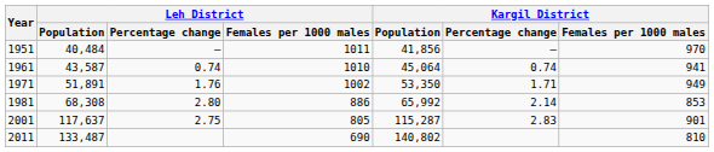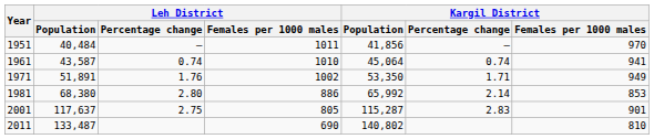 <table class="wikitable">
 <tr>
 <th rowspan="2">Year</th>
 <th colspan="3"><a href='#'>Leh District</a></th>
 <th colspan="3"><a href='#'>Kargil District</a></th>
 </tr>
 <tr>
 <th>Population</th>
 <th>Percentage change</th>
 <th>Females per 1000 males</th>
 <th>Population</th>
 <th>Percentage change</th>
 <th>Females per 1000 males</th>
 </tr>
 <tr style="text-align:right;">
 <td>1951</td>
 <td>40,484</td>
 <td>—</td>
 <td>1011</td>
 <td>41,856</td>
 <td>—</td>
 <td>970</td>
 </tr>
 <tr style="text-align:right;">
 <td>1961</td>
 <td>43,587</td>
 <td>0.74</td>
 <td>1010</td>
 <td>45,064</td>
 <td>0.74</td>
 <td>941</td>
 </tr>
 <tr style="text-align:right;">
 <td>1971</td>
 <td>51,891</td>
 <td>1.76</td>
 <td>1002</td>
 <td>53,350</td>
 <td>1.71</td>
 <td>949</td>
 </tr>
 <tr style="text-align:right;">
 <td>1981</td>
-<td>68,308</td>
+<td>68,380</td>
 <td>2.80</td>
 <td>886</td>
 <td>65,992</td>
 <td>2.14</td>
 <td>853</td>
 </tr>
 <tr style="text-align:right;">
 <td>2001</td>
 <td>117,637</td>
 <td>2.75</td>
 <td>805</td>
 <td>115,287</td>
 <td>2.83</td>
 <td>901</td>
 </tr>
 <tr style="text-align:right;">
 <td>2011</td>
 <td>133,487</td>
 <td></td>
 <td>690</td>
 <td>140,802</td>
 <td></td>
 <td>810</td>
 </tr>
 </table>
